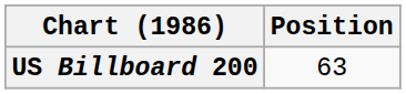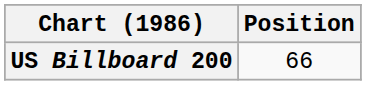 <table class="wikitable plainrowheaders" style="text-align:center;">
 <tr>
 <th scope="column">Chart (1986)</th>
 <th scope="column">Position</th>
 </tr>
 <tr>
 <th scope="row">US <em>Billboard</em> 200</th>
-<td>63</td>
+<td>66</td>
 </tr>
 </table>
